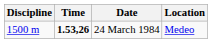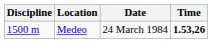 <table class='wikitable'>
 <tr>
 <th>Discipline</th>
+<th>Location</th>
+<th>Date</th>
 <th>Time</th>
-<th>Date</th>
-<th>Location</th>
 </tr>
 <tr>
 <td><a href='#'>1500 m</a></td>
+<td align=left> <a href='#'>Medeo</a></td>
+<td>24 March 1984</td>
 <td><strong>1.53,26</strong></td>
-<td>24 March 1984</td>
-<td align=left> <a href='#'>Medeo</a></td>
 </tr>
 </table>
